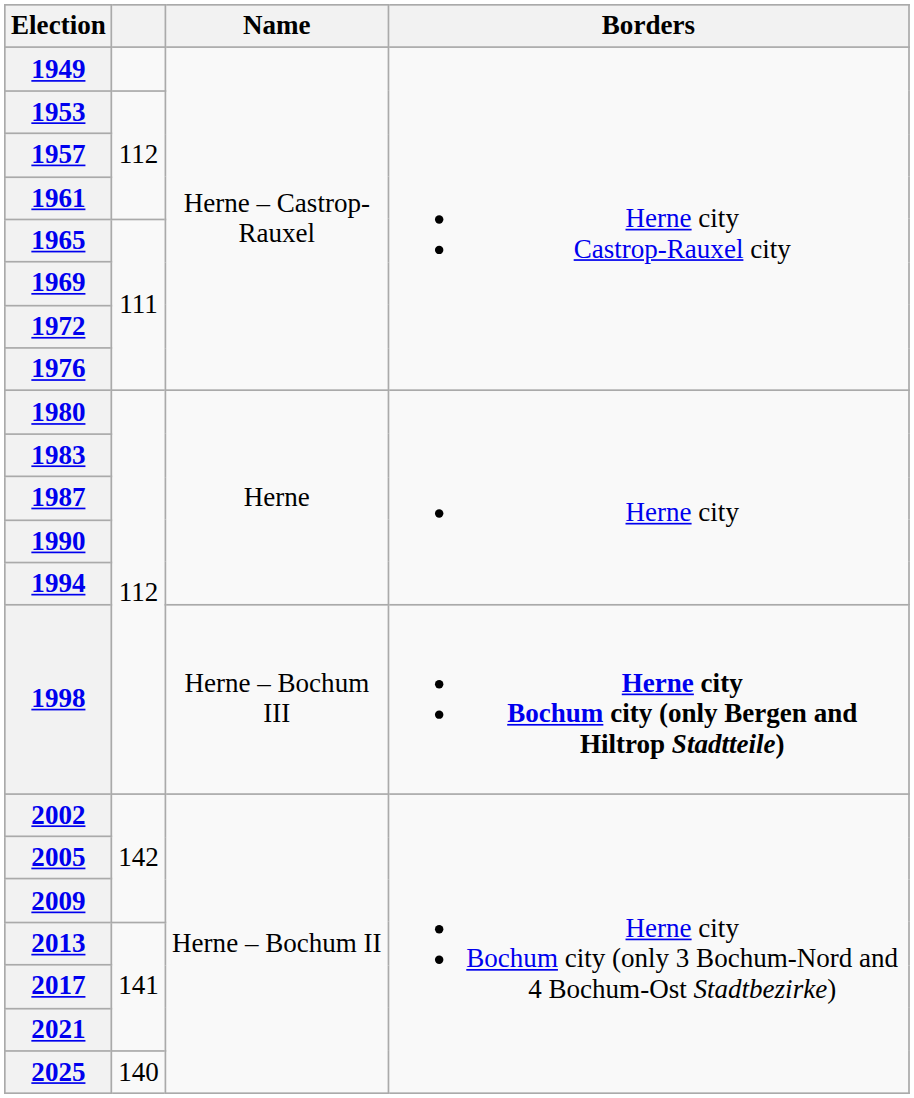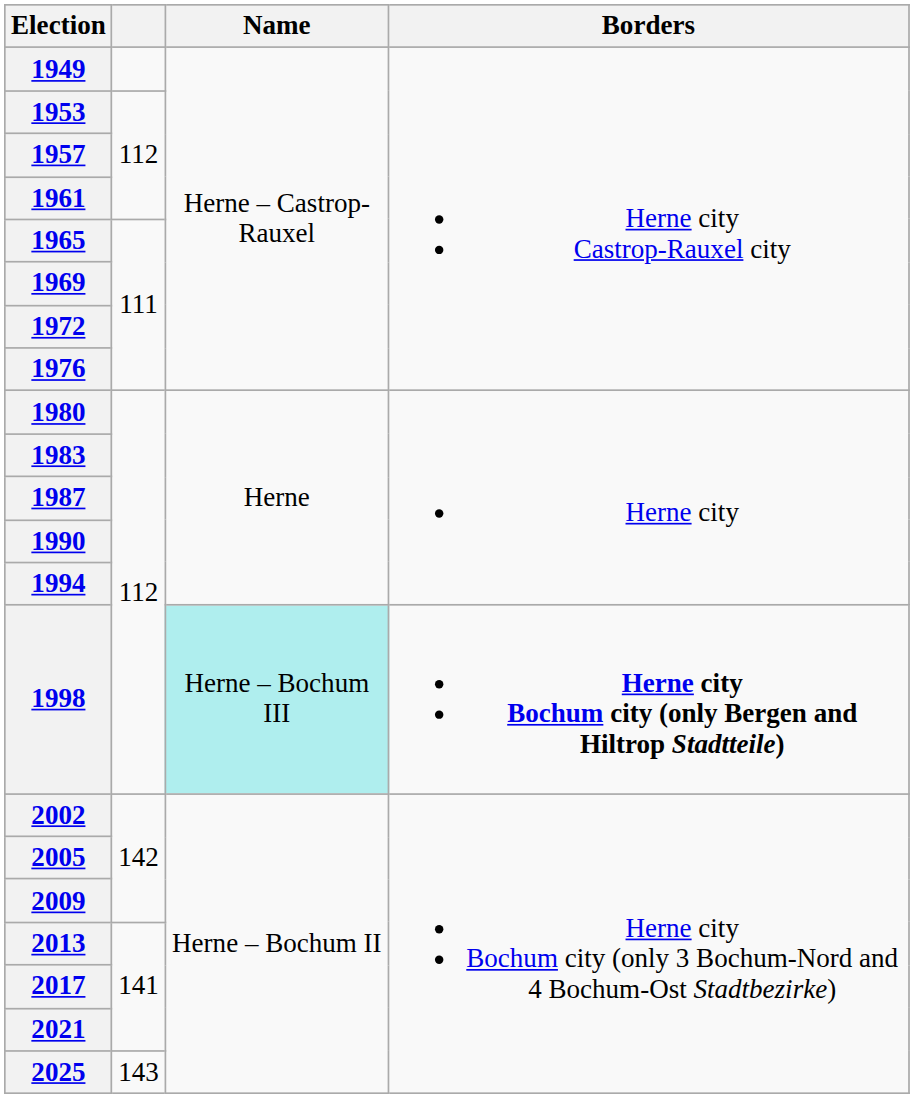 <table class=wikitable style="text-align:center">
 <tr>
 <th>Election</th>
 <th></th>
 <th width=125px>Name</th>
 <th width=300px>Borders</th>
 </tr>
 <tr>
 <th><a href='#'>1949</a></th>
 <td></td>
 <td rowspan=8>Herne – Castrop-Rauxel</td>
 <td rowspan=8><br><ul><li><a href='#'>Herne</a> city</li><li><a href='#'>Castrop-Rauxel</a> city</li></ul></td>
 </tr>
 <tr>
 <th><a href='#'>1953</a></th>
 <td rowspan=3>112</td>
 </tr>
 <tr>
 <th><a href='#'>1957</a></th>
 </tr>
 <tr>
 <th><a href='#'>1961</a></th>
 </tr>
 <tr>
 <th><a href='#'>1965</a></th>
 <td rowspan=4>111</td>
 </tr>
 <tr>
 <th><a href='#'>1969</a></th>
 </tr>
 <tr>
 <th><a href='#'>1972</a></th>
 </tr>
 <tr>
 <th><a href='#'>1976</a></th>
 </tr>
 <tr>
 <th><a href='#'>1980</a></th>
 <td rowspan=6>112</td>
 <td rowspan=5>Herne</td>
 <td rowspan=5><br><ul><li><a href='#'>Herne</a> city</li></ul></td>
 </tr>
 <tr>
 <th><a href='#'>1983</a></th>
 </tr>
 <tr>
 <th><a href='#'>1987</a></th>
 </tr>
 <tr>
 <th><a href='#'>1990</a></th>
 </tr>
 <tr>
 <th><a href='#'>1994</a></th>
 </tr>
 <tr>
 <th><a href='#'>1998</a></th>
-<td>Herne – Bochum III</td>
+<td style="background: paleturquoise;">Herne – Bochum III</td>
 <td><strong><br><ul><li><a href='#'>Herne</a> city</li><li><a href='#'>Bochum</a> city (only Bergen and Hiltrop <em>Stadtteile</em>)</li></ul></strong></td>
 </tr>
 <tr>
 <th><a href='#'>2002</a></th>
 <td rowspan=3>142</td>
 <td rowspan=7>Herne – Bochum II</td>
 <td rowspan=7><br><ul><li><a href='#'>Herne</a> city</li><li><a href='#'>Bochum</a> city (only 3 Bochum-Nord and 4 Bochum-Ost <em>Stadtbezirke</em>)</li></ul></td>
 </tr>
 <tr>
 <th><a href='#'>2005</a></th>
 </tr>
 <tr>
 <th><a href='#'>2009</a></th>
 </tr>
 <tr>
 <th><a href='#'>2013</a></th>
 <td rowspan=3>141</td>
 </tr>
 <tr>
 <th><a href='#'>2017</a></th>
 </tr>
 <tr>
 <th><a href='#'>2021</a></th>
 </tr>
 <tr>
 <th><a href='#'>2025</a></th>
-<td>140</td>
+<td>143</td>
 </tr>
 </table>
